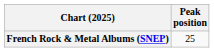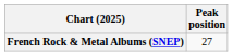 <table class="wikitable sortable plainrowheaders" style="text-align:center">
 <tr>
 <th scope="col">Chart (2025)</th>
 <th scope="col">Peak<br>position</th>
 </tr>
 <tr>
 <th scope="row">French Rock & Metal Albums (<a href='#'>SNEP</a>)</th>
-<td>25</td>
+<td>27</td>
 </tr>
 </table>
